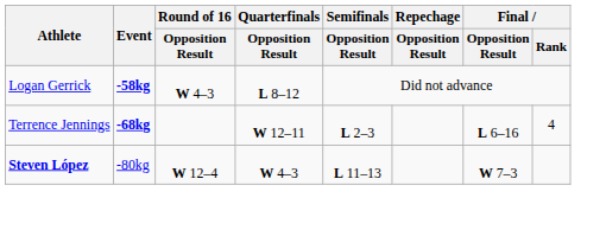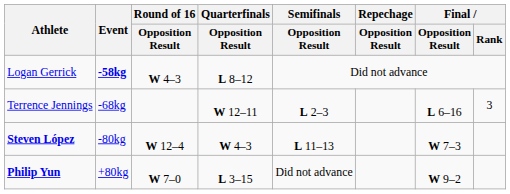 <table class=wikitable style="font-size:90%">
 <tr>
 <th rowspan=2>Athlete</th>
 <th rowspan=2>Event</th>
 <th>Round of 16</th>
 <th>Quarterfinals</th>
 <th>Semifinals</th>
 <th>Repechage</th>
 <th colspan=2>Final / </th>
 </tr>
 <tr style="font-size:95%">
 <th>Opposition<br>Result</th>
 <th>Opposition<br>Result</th>
 <th>Opposition<br>Result</th>
 <th>Opposition<br>Result</th>
 <th>Opposition<br>Result</th>
 <th>Rank</th>
 </tr>
 <tr align=center>
 <td align=left><a href='#'>Logan Gerrick</a></td>
 <td align=left><strong><a href='#'>-58kg</a></strong></td>
 <td><br><strong>W</strong> 4–3</td>
 <td><br><strong>L</strong> 8–12</td>
 <td colspan=4>Did not advance</td>
 </tr>
 <tr align=center>
 <td align=left><a href='#'>Terrence Jennings</a></td>
-<td align=left><strong><a href='#'>-68kg</a></strong></td>
+<td align=left><a href='#'>-68kg</a></td>
 <td></td>
 <td><br><strong>W</strong> 12–11</td>
 <td><br><strong>L</strong> 2–3</td>
 <td></td>
 <td><br><strong>L</strong> 6–16</td>
-<td>4</td>
+<td>3</td>
 </tr>
 <tr align=center>
 <td align=left><strong><a href='#'>Steven López</a></strong></td>
 <td align=left><a href='#'>-80kg</a></td>
 <td><br><strong>W</strong> 12–4</td>
 <td><br><strong>W</strong> 4–3</td>
 <td><br><strong>L</strong> 11–13</td>
 <td></td>
 <td><br><strong>W</strong> 7–3</td>
 <td></td>
 </tr>
+<tr align=center>
+<td align=left><strong><a href='#'>Philip Yun</a></strong></td>
+<td align=left><a href='#'>+80kg</a></td>
+<td><br><strong>W</strong> 7–0</td>
+<td><br><strong>L</strong> 3–15</td>
+<td>Did not advance</td>
+<td></td>
+<td><br><strong>W</strong> 9–2</td>
+<td></td>
+</tr>
 </table>
